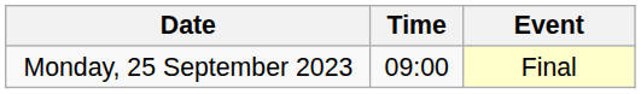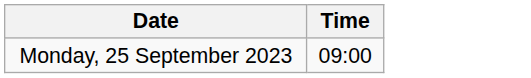 <table class = "wikitable" style="text-align:center;">
 <tr>
 <th width=220>Date</th>
 <th width=50>Time</th>
-<th width=100>Event</th>
 </tr>
 <tr>
 <td>Monday, 25 September 2023</td>
 <td>09:00</td>
-<td bgcolor=ffffcc>Final</td>
 </tr>
 </table>
